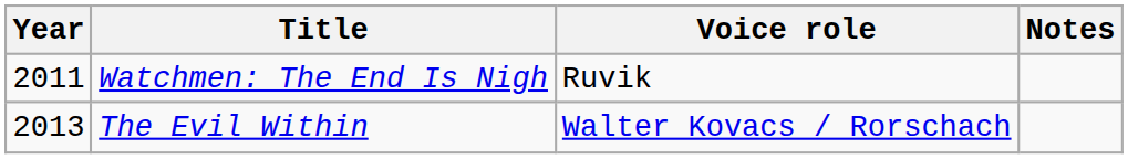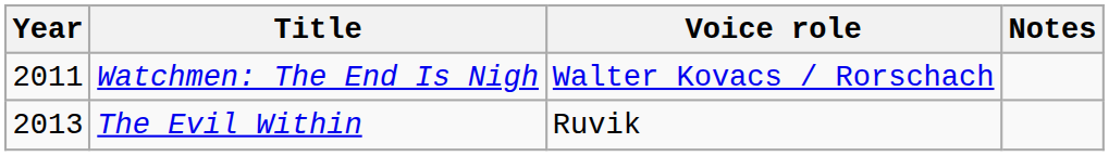 <table class="wikitable sortable">
 <tr align="center">
 <th>Year</th>
 <th>Title</th>
 <th>Voice role</th>
 <th class="unsortable">Notes</th>
 </tr>
 <tr>
 <td>2011</td>
 <td><em><a href='#'>Watchmen: The End Is Nigh</a></em></td>
-<td>Ruvik</td>
+<td><a href='#'>Walter Kovacs / Rorschach</a></td>
 <td></td>
 </tr>
 <tr>
 <td>2013</td>
 <td><em><a href='#'>The Evil Within</a></em></td>
-<td><a href='#'>Walter Kovacs / Rorschach</a></td>
+<td>Ruvik</td>
 <td></td>
 </tr>
 </table>
